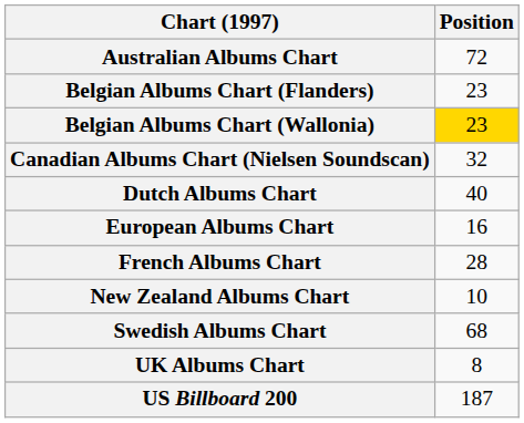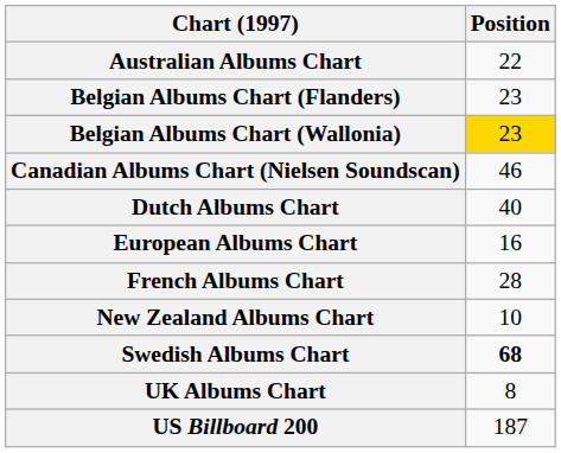 <table class="wikitable sortable plainrowheaders">
 <tr>
 <th>Chart (1997)</th>
 <th>Position</th>
 </tr>
 <tr>
 <th scope="row">Australian Albums Chart</th>
-<td align="center">72</td>
+<td align="center">22</td>
 </tr>
 <tr>
 <th scope="row">Belgian Albums Chart (Flanders)</th>
 <td align="center">23</td>
 </tr>
 <tr>
 <th scope="row">Belgian Albums Chart (Wallonia)</th>
 <td align="center" style="background: gold;">23</td>
 </tr>
 <tr>
 <th scope="row">Canadian Albums Chart (Nielsen Soundscan)</th>
-<td align="center">32</td>
+<td align="center">46</td>
 </tr>
 <tr>
 <th scope="row">Dutch Albums Chart</th>
 <td align="center">40</td>
 </tr>
 <tr>
 <th scope="row">European Albums Chart</th>
 <td align="center">16</td>
 </tr>
 <tr>
 <th scope="row">French Albums Chart</th>
 <td align="center">28</td>
 </tr>
 <tr>
 <th scope="row">New Zealand Albums Chart</th>
 <td align="center">10</td>
 </tr>
 <tr>
 <th scope="row">Swedish Albums Chart</th>
-<td align="center">68</td>
+<td align="center"><strong>68</strong></td>
 </tr>
 <tr>
 <th scope="row">UK Albums Chart</th>
 <td align="center">8</td>
 </tr>
 <tr>
 <th scope="row">US <em>Billboard</em> 200</th>
 <td align="center">187</td>
 </tr>
 </table>
